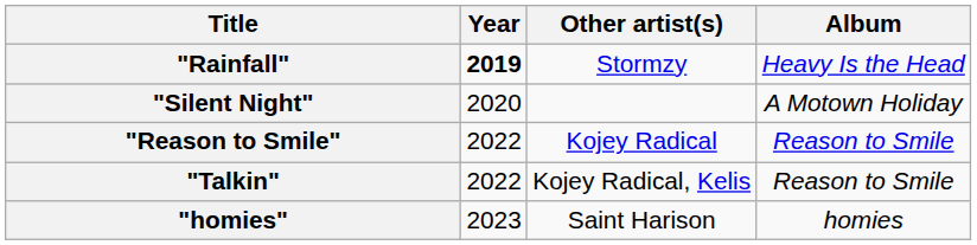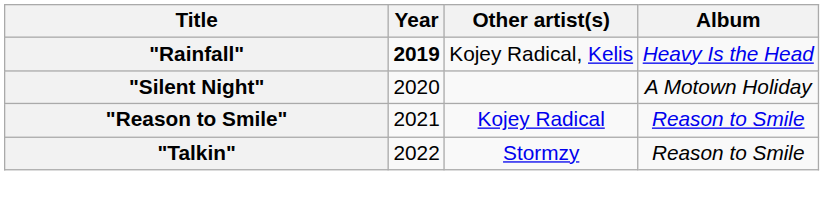 <table class="wikitable plainrowheaders" style="text-align:center;">
 <tr>
 <th scope="col" style="width:18em;">Title</th>
 <th scope="col">Year</th>
 <th scope="col">Other artist(s)</th>
 <th scope="col">Album</th>
 </tr>
 <tr>
 <th scope="row">"Rainfall"</th>
 <td><strong>2019</strong></td>
-<td><a href='#'>Stormzy</a></td>
+<td>Kojey Radical, <a href='#'>Kelis</a></td>
 <td><em><a href='#'>Heavy Is the Head</a></em></td>
 </tr>
 <tr>
 <th scope="row">"Silent Night"</th>
 <td>2020</td>
 <td></td>
 <td><em>A Motown Holiday</em></td>
 </tr>
 <tr>
 <th scope="row">"Reason to Smile"</th>
-<td>2022</td>
+<td>2021</td>
 <td><a href='#'>Kojey Radical</a></td>
 <td><em><a href='#'>Reason to Smile</a></em></td>
 </tr>
 <tr>
 <th scope="row">"Talkin"</th>
 <td>2022</td>
-<td>Kojey Radical, <a href='#'>Kelis</a></td>
+<td><a href='#'>Stormzy</a></td>
 <td><em>Reason to Smile</em></td>
 </tr>
-<tr>
-<th scope="row">"homies"</th>
-<td>2023</td>
-<td>Saint Harison</td>
-<td><em>homies</em></td>
-</tr>
 </table>
